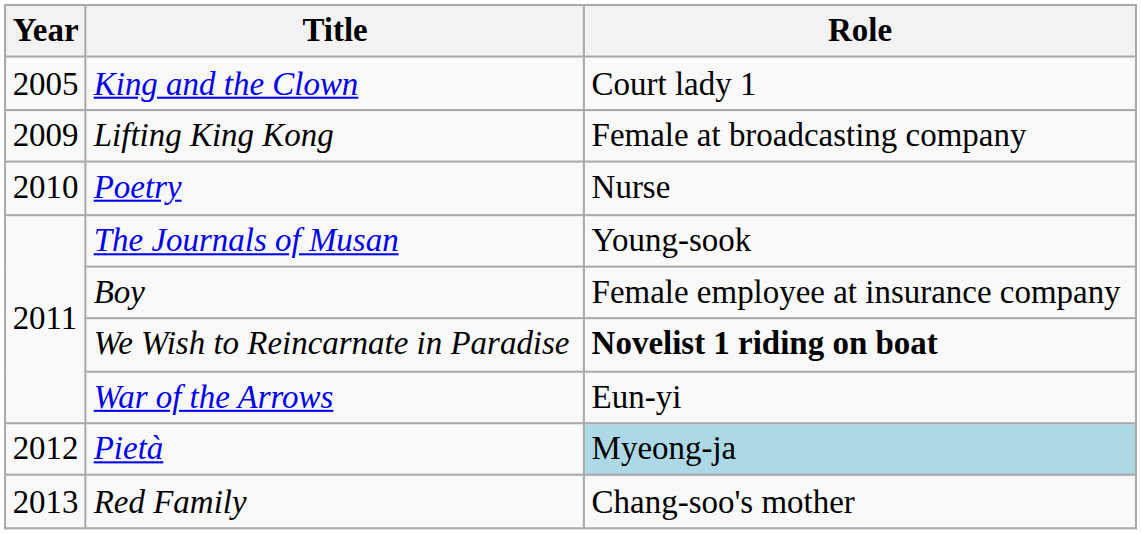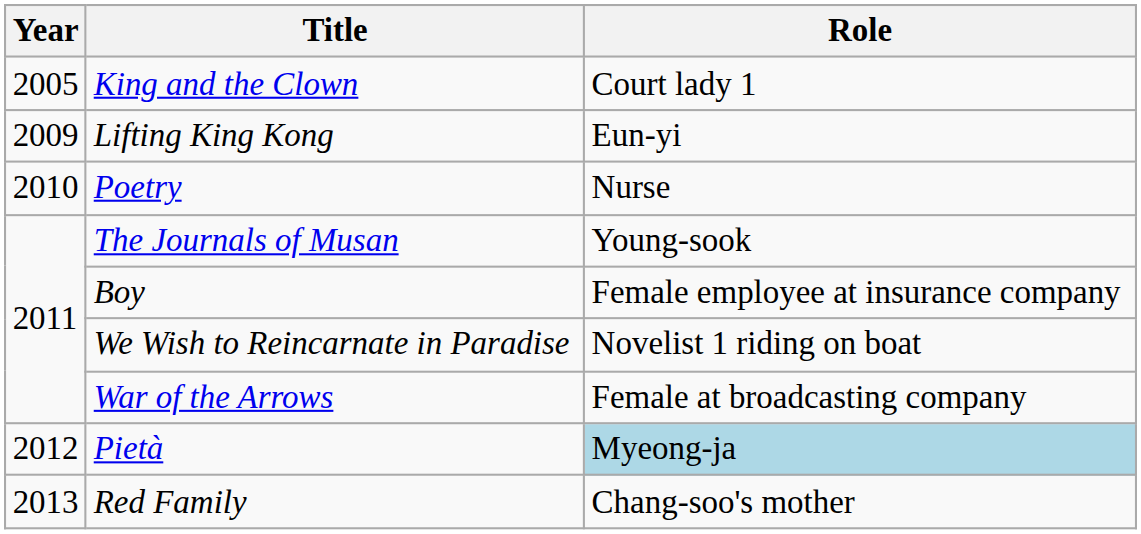 <table class="wikitable" style="width:550px">
 <tr>
 <th width=10>Year</th>
 <th>Title</th>
 <th>Role</th>
 </tr>
 <tr>
 <td>2005</td>
 <td><em><a href='#'>King and the Clown</a></em></td>
 <td>Court lady 1</td>
 </tr>
 <tr>
 <td>2009</td>
 <td><em>Lifting King Kong</em></td>
-<td>Female at broadcasting company</td>
+<td>Eun-yi</td>
 </tr>
 <tr>
 <td>2010</td>
 <td><em><a href='#'>Poetry</a></em></td>
 <td>Nurse</td>
 </tr>
 <tr>
 <td rowspan=4>2011</td>
 <td><em><a href='#'>The Journals of Musan</a></em></td>
 <td>Young-sook</td>
 </tr>
 <tr>
 <td><em>Boy</em></td>
 <td>Female employee at insurance company</td>
 </tr>
 <tr>
 <td><em>We Wish to Reincarnate in Paradise</em></td>
-<td><strong>Novelist 1 riding on boat</strong></td>
+<td>Novelist 1 riding on boat</td>
 </tr>
 <tr>
 <td><em><a href='#'>War of the Arrows</a></em></td>
-<td>Eun-yi</td>
+<td>Female at broadcasting company</td>
 </tr>
 <tr>
 <td>2012</td>
 <td><em><a href='#'>Pietà</a></em></td>
 <td style="background: lightblue;">Myeong-ja</td>
 </tr>
 <tr>
 <td>2013</td>
 <td><em>Red Family</em></td>
 <td>Chang-soo's mother</td>
 </tr>
 </table>
